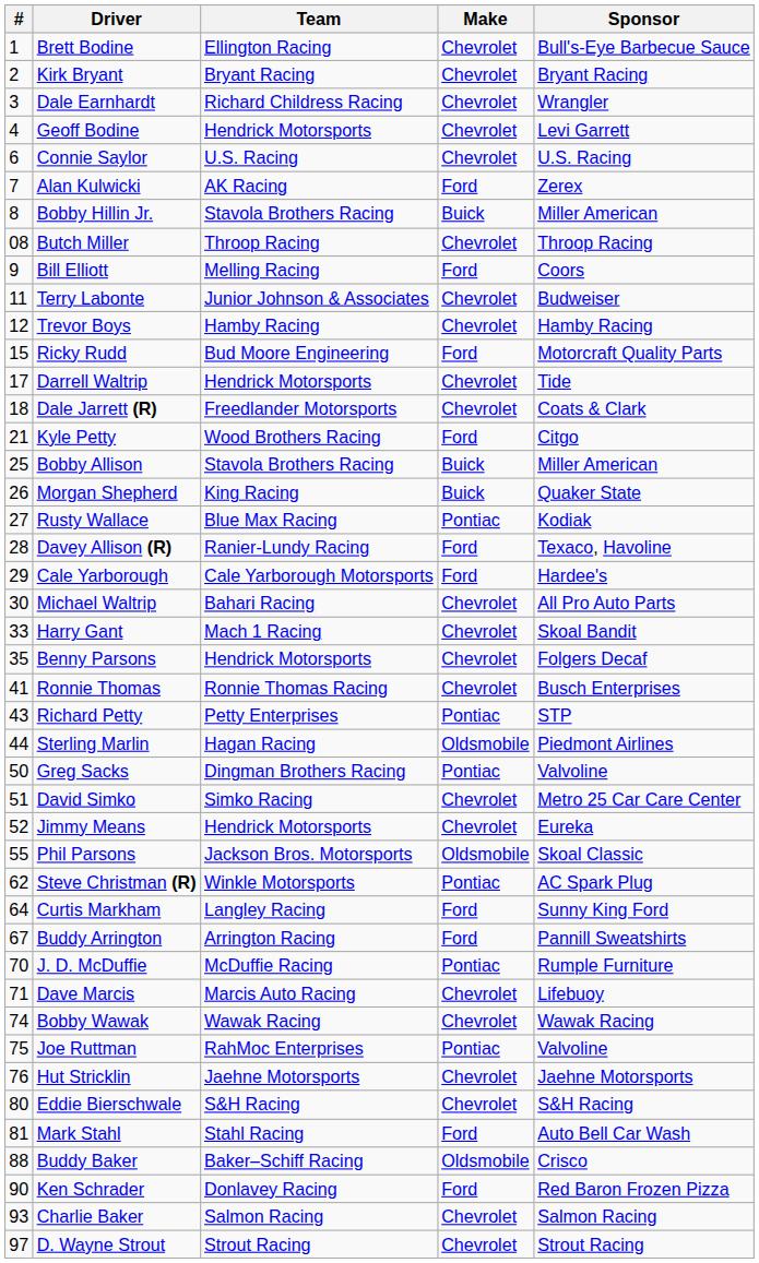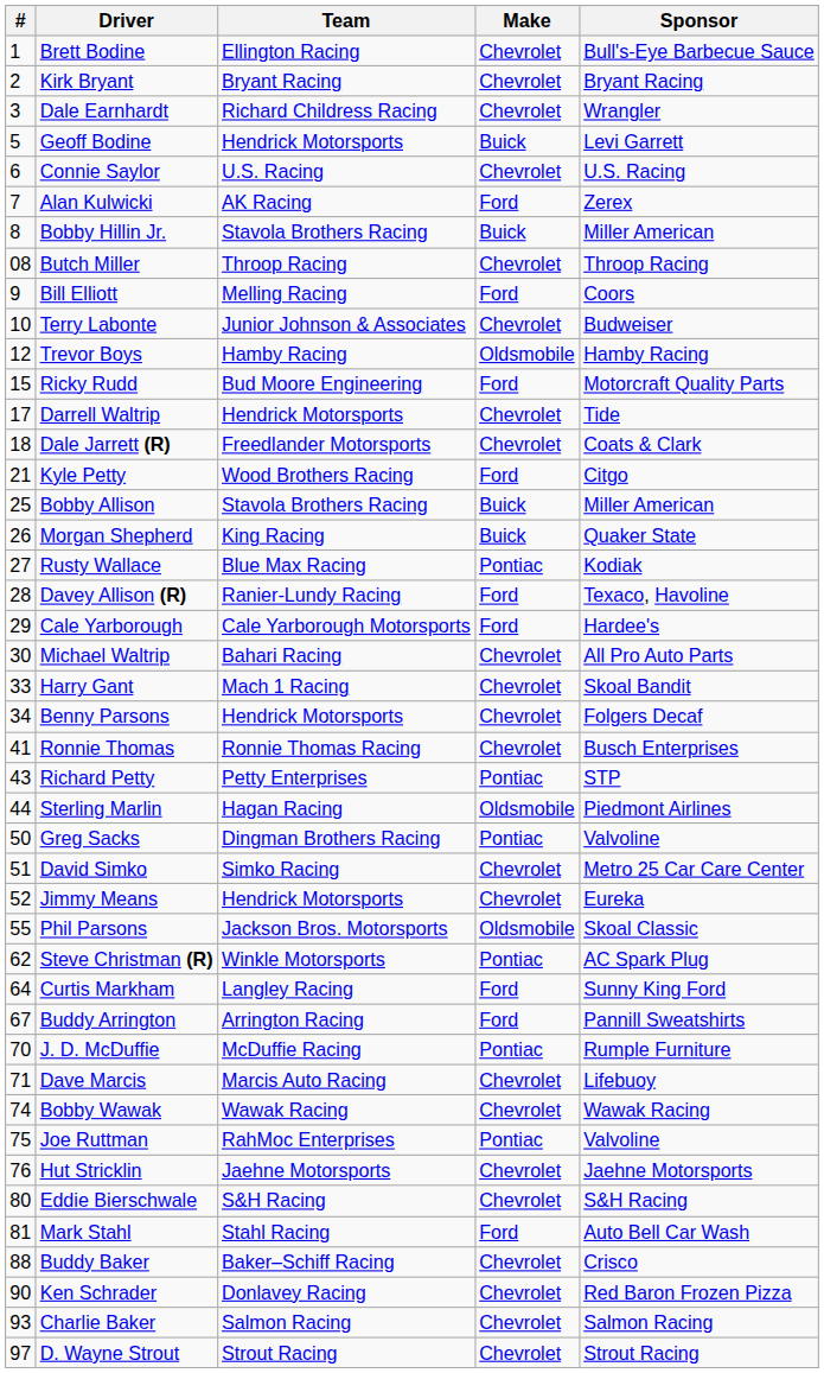 <table class="wikitable" style="font-size:95%">
 <tr>
 <th>#</th>
 <th>Driver</th>
 <th>Team</th>
 <th>Make</th>
 <th>Sponsor</th>
 </tr>
 <tr>
 <td>1</td>
 <td><a href='#'>Brett Bodine</a></td>
 <td><a href='#'>Ellington Racing</a></td>
 <td><a href='#'>Chevrolet</a></td>
 <td><a href='#'>Bull's-Eye Barbecue Sauce</a></td>
 </tr>
 <tr>
 <td>2</td>
 <td><a href='#'>Kirk Bryant</a></td>
 <td><a href='#'>Bryant Racing</a></td>
 <td><a href='#'>Chevrolet</a></td>
 <td><a href='#'>Bryant Racing</a></td>
 </tr>
 <tr>
 <td>3</td>
 <td><a href='#'>Dale Earnhardt</a></td>
 <td><a href='#'>Richard Childress Racing</a></td>
 <td><a href='#'>Chevrolet</a></td>
 <td><a href='#'>Wrangler</a></td>
 </tr>
 <tr>
-<td>4</td>
+<td>5</td>
 <td><a href='#'>Geoff Bodine</a></td>
 <td><a href='#'>Hendrick Motorsports</a></td>
-<td><a href='#'>Chevrolet</a></td>
+<td><a href='#'>Buick</a></td>
 <td><a href='#'>Levi Garrett</a></td>
 </tr>
 <tr>
 <td>6</td>
 <td><a href='#'>Connie Saylor</a></td>
 <td><a href='#'>U.S. Racing</a></td>
 <td><a href='#'>Chevrolet</a></td>
 <td><a href='#'>U.S. Racing</a></td>
 </tr>
 <tr>
 <td>7</td>
 <td><a href='#'>Alan Kulwicki</a></td>
 <td><a href='#'>AK Racing</a></td>
 <td><a href='#'>Ford</a></td>
 <td><a href='#'>Zerex</a></td>
 </tr>
 <tr>
 <td>8</td>
 <td><a href='#'>Bobby Hillin Jr.</a></td>
 <td><a href='#'>Stavola Brothers Racing</a></td>
 <td><a href='#'>Buick</a></td>
 <td><a href='#'>Miller American</a></td>
 </tr>
 <tr>
 <td>08</td>
 <td><a href='#'>Butch Miller</a></td>
 <td><a href='#'>Throop Racing</a></td>
 <td><a href='#'>Chevrolet</a></td>
 <td><a href='#'>Throop Racing</a></td>
 </tr>
 <tr>
 <td>9</td>
 <td><a href='#'>Bill Elliott</a></td>
 <td><a href='#'>Melling Racing</a></td>
 <td><a href='#'>Ford</a></td>
 <td><a href='#'>Coors</a></td>
 </tr>
 <tr>
-<td>11</td>
+<td>10</td>
 <td><a href='#'>Terry Labonte</a></td>
 <td><a href='#'>Junior Johnson & Associates</a></td>
 <td><a href='#'>Chevrolet</a></td>
 <td><a href='#'>Budweiser</a></td>
 </tr>
 <tr>
 <td>12</td>
 <td><a href='#'>Trevor Boys</a></td>
 <td><a href='#'>Hamby Racing</a></td>
-<td><a href='#'>Chevrolet</a></td>
+<td><a href='#'>Oldsmobile</a></td>
 <td><a href='#'>Hamby Racing</a></td>
 </tr>
 <tr>
 <td>15</td>
 <td><a href='#'>Ricky Rudd</a></td>
 <td><a href='#'>Bud Moore Engineering</a></td>
 <td><a href='#'>Ford</a></td>
 <td><a href='#'>Motorcraft Quality Parts</a></td>
 </tr>
 <tr>
 <td>17</td>
 <td><a href='#'>Darrell Waltrip</a></td>
 <td><a href='#'>Hendrick Motorsports</a></td>
 <td><a href='#'>Chevrolet</a></td>
 <td><a href='#'>Tide</a></td>
 </tr>
 <tr>
 <td>18</td>
 <td><a href='#'>Dale Jarrett</a> <strong>(R)</strong></td>
 <td><a href='#'>Freedlander Motorsports</a></td>
 <td><a href='#'>Chevrolet</a></td>
 <td><a href='#'>Coats & Clark</a></td>
 </tr>
 <tr>
 <td>21</td>
 <td><a href='#'>Kyle Petty</a></td>
 <td><a href='#'>Wood Brothers Racing</a></td>
 <td><a href='#'>Ford</a></td>
 <td><a href='#'>Citgo</a></td>
 </tr>
 <tr>
 <td>25</td>
 <td><a href='#'>Bobby Allison</a></td>
 <td><a href='#'>Stavola Brothers Racing</a></td>
 <td><a href='#'>Buick</a></td>
 <td><a href='#'>Miller American</a></td>
 </tr>
 <tr>
 <td>26</td>
 <td><a href='#'>Morgan Shepherd</a></td>
 <td><a href='#'>King Racing</a></td>
 <td><a href='#'>Buick</a></td>
 <td><a href='#'>Quaker State</a></td>
 </tr>
 <tr>
 <td>27</td>
 <td><a href='#'>Rusty Wallace</a></td>
 <td><a href='#'>Blue Max Racing</a></td>
 <td><a href='#'>Pontiac</a></td>
 <td><a href='#'>Kodiak</a></td>
 </tr>
 <tr>
 <td>28</td>
 <td><a href='#'>Davey Allison</a> <strong>(R)</strong></td>
 <td><a href='#'>Ranier-Lundy Racing</a></td>
 <td><a href='#'>Ford</a></td>
 <td><a href='#'>Texaco</a>, <a href='#'>Havoline</a></td>
 </tr>
 <tr>
 <td>29</td>
 <td><a href='#'>Cale Yarborough</a></td>
 <td><a href='#'>Cale Yarborough Motorsports</a></td>
 <td><a href='#'>Ford</a></td>
 <td><a href='#'>Hardee's</a></td>
 </tr>
 <tr>
 <td>30</td>
 <td><a href='#'>Michael Waltrip</a></td>
 <td><a href='#'>Bahari Racing</a></td>
 <td><a href='#'>Chevrolet</a></td>
 <td><a href='#'>All Pro Auto Parts</a></td>
 </tr>
 <tr>
 <td>33</td>
 <td><a href='#'>Harry Gant</a></td>
 <td><a href='#'>Mach 1 Racing</a></td>
 <td><a href='#'>Chevrolet</a></td>
 <td><a href='#'>Skoal Bandit</a></td>
 </tr>
 <tr>
-<td>35</td>
+<td>34</td>
 <td><a href='#'>Benny Parsons</a></td>
 <td><a href='#'>Hendrick Motorsports</a></td>
 <td><a href='#'>Chevrolet</a></td>
 <td><a href='#'>Folgers Decaf</a></td>
 </tr>
 <tr>
 <td>41</td>
 <td><a href='#'>Ronnie Thomas</a></td>
 <td><a href='#'>Ronnie Thomas Racing</a></td>
 <td><a href='#'>Chevrolet</a></td>
 <td><a href='#'>Busch Enterprises</a></td>
 </tr>
 <tr>
 <td>43</td>
 <td><a href='#'>Richard Petty</a></td>
 <td><a href='#'>Petty Enterprises</a></td>
 <td><a href='#'>Pontiac</a></td>
 <td><a href='#'>STP</a></td>
 </tr>
 <tr>
 <td>44</td>
 <td><a href='#'>Sterling Marlin</a></td>
 <td><a href='#'>Hagan Racing</a></td>
 <td><a href='#'>Oldsmobile</a></td>
 <td><a href='#'>Piedmont Airlines</a></td>
 </tr>
 <tr>
 <td>50</td>
 <td><a href='#'>Greg Sacks</a></td>
 <td><a href='#'>Dingman Brothers Racing</a></td>
 <td><a href='#'>Pontiac</a></td>
 <td><a href='#'>Valvoline</a></td>
 </tr>
 <tr>
 <td>51</td>
 <td><a href='#'>David Simko</a></td>
 <td><a href='#'>Simko Racing</a></td>
 <td><a href='#'>Chevrolet</a></td>
 <td><a href='#'>Metro 25 Car Care Center</a></td>
 </tr>
 <tr>
 <td>52</td>
 <td><a href='#'>Jimmy Means</a></td>
 <td><a href='#'>Hendrick Motorsports</a></td>
 <td><a href='#'>Chevrolet</a></td>
 <td><a href='#'>Eureka</a></td>
 </tr>
 <tr>
 <td>55</td>
 <td><a href='#'>Phil Parsons</a></td>
 <td><a href='#'>Jackson Bros. Motorsports</a></td>
 <td><a href='#'>Oldsmobile</a></td>
 <td><a href='#'>Skoal Classic</a></td>
 </tr>
 <tr>
 <td>62</td>
 <td><a href='#'>Steve Christman</a> <strong>(R)</strong></td>
 <td><a href='#'>Winkle Motorsports</a></td>
 <td><a href='#'>Pontiac</a></td>
 <td><a href='#'>AC Spark Plug</a></td>
 </tr>
 <tr>
 <td>64</td>
 <td><a href='#'>Curtis Markham</a></td>
 <td><a href='#'>Langley Racing</a></td>
 <td><a href='#'>Ford</a></td>
 <td><a href='#'>Sunny King Ford</a></td>
 </tr>
 <tr>
 <td>67</td>
 <td><a href='#'>Buddy Arrington</a></td>
 <td><a href='#'>Arrington Racing</a></td>
 <td><a href='#'>Ford</a></td>
 <td><a href='#'>Pannill Sweatshirts</a></td>
 </tr>
 <tr>
 <td>70</td>
 <td><a href='#'>J. D. McDuffie</a></td>
 <td><a href='#'>McDuffie Racing</a></td>
 <td><a href='#'>Pontiac</a></td>
 <td><a href='#'>Rumple Furniture</a></td>
 </tr>
 <tr>
 <td>71</td>
 <td><a href='#'>Dave Marcis</a></td>
 <td><a href='#'>Marcis Auto Racing</a></td>
 <td><a href='#'>Chevrolet</a></td>
 <td><a href='#'>Lifebuoy</a></td>
 </tr>
 <tr>
 <td>74</td>
 <td><a href='#'>Bobby Wawak</a></td>
 <td><a href='#'>Wawak Racing</a></td>
 <td><a href='#'>Chevrolet</a></td>
 <td><a href='#'>Wawak Racing</a></td>
 </tr>
 <tr>
 <td>75</td>
 <td><a href='#'>Joe Ruttman</a></td>
 <td><a href='#'>RahMoc Enterprises</a></td>
 <td><a href='#'>Pontiac</a></td>
 <td><a href='#'>Valvoline</a></td>
 </tr>
 <tr>
 <td>76</td>
 <td><a href='#'>Hut Stricklin</a></td>
 <td><a href='#'>Jaehne Motorsports</a></td>
 <td><a href='#'>Chevrolet</a></td>
 <td><a href='#'>Jaehne Motorsports</a></td>
 </tr>
 <tr>
 <td>80</td>
 <td><a href='#'>Eddie Bierschwale</a></td>
 <td><a href='#'>S&H Racing</a></td>
 <td><a href='#'>Chevrolet</a></td>
 <td><a href='#'>S&H Racing</a></td>
 </tr>
 <tr>
 <td>81</td>
 <td><a href='#'>Mark Stahl</a></td>
 <td><a href='#'>Stahl Racing</a></td>
 <td><a href='#'>Ford</a></td>
 <td><a href='#'>Auto Bell Car Wash</a></td>
 </tr>
 <tr>
 <td>88</td>
 <td><a href='#'>Buddy Baker</a></td>
 <td><a href='#'>Baker–Schiff Racing</a></td>
-<td><a href='#'>Oldsmobile</a></td>
+<td><a href='#'>Chevrolet</a></td>
 <td><a href='#'>Crisco</a></td>
 </tr>
 <tr>
 <td>90</td>
 <td><a href='#'>Ken Schrader</a></td>
 <td><a href='#'>Donlavey Racing</a></td>
-<td><a href='#'>Ford</a></td>
+<td><a href='#'>Chevrolet</a></td>
 <td><a href='#'>Red Baron Frozen Pizza</a></td>
 </tr>
 <tr>
 <td>93</td>
 <td><a href='#'>Charlie Baker</a></td>
 <td><a href='#'>Salmon Racing</a></td>
 <td><a href='#'>Chevrolet</a></td>
 <td><a href='#'>Salmon Racing</a></td>
 </tr>
 <tr>
 <td>97</td>
 <td><a href='#'>D. Wayne Strout</a></td>
 <td><a href='#'>Strout Racing</a></td>
 <td><a href='#'>Chevrolet</a></td>
 <td><a href='#'>Strout Racing</a></td>
 </tr>
 </table>
